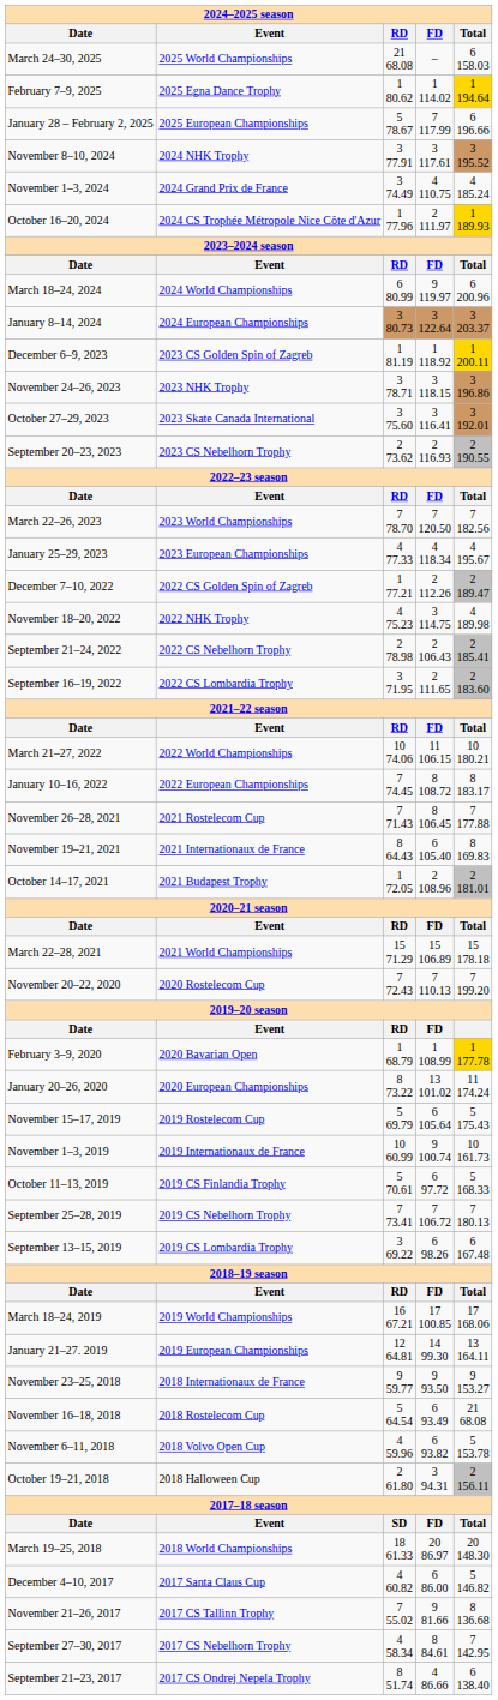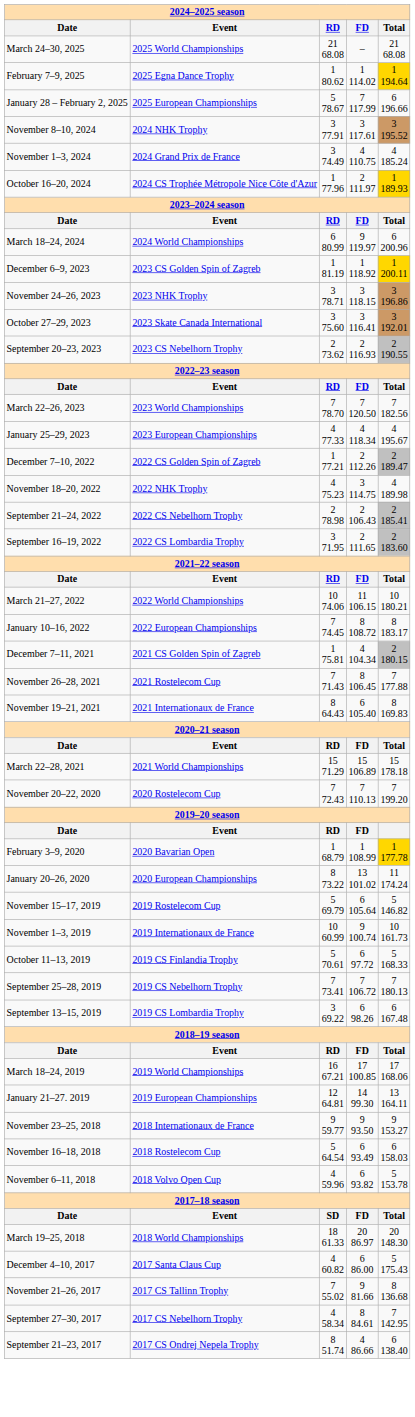 <table class="wikitable">
 <tr>
 <th style="background-color: #ffdead; " colspan=5 align=center><a href='#'><strong>2024–2025 season</strong></a></th>
 </tr>
 <tr>
 <th>Date</th>
 <th>Event</th>
 <th><a href='#'>RD</a></th>
 <th><a href='#'>FD</a></th>
 <th>Total</th>
 </tr>
 <tr>
 <td>March 24–30, 2025</td>
 <td><a href='#'>2025 World Championships</a></td>
 <td align=center>21 <br> 68.08</td>
 <td align=center>–</td>
-<td align=center>6 <br> 158.03</td>
+<td align=center>21 <br> 68.08</td>
 </tr>
 <tr>
 <td>February 7–9, 2025</td>
 <td><a href='#'>2025 Egna Dance Trophy</a></td>
 <td align=center>1 <br> 80.62</td>
 <td align=center>1 <br> 114.02</td>
 <td align=center bgcolor=gold>1 <br> 194.64</td>
 </tr>
 <tr>
 <td>January 28 – February 2, 2025</td>
 <td><a href='#'>2025 European Championships</a></td>
 <td align=center>5 <br> 78.67</td>
 <td align=center>7 <br> 117.99</td>
 <td align=center>6 <br> 196.66</td>
 </tr>
 <tr>
 <td>November 8–10, 2024</td>
 <td><a href='#'>2024 NHK Trophy</a></td>
 <td align=center>3 <br> 77.91</td>
 <td align=center>3 <br> 117.61</td>
 <td align=center bgcolor= cc9966>3 <br> 195.52</td>
 </tr>
 <tr>
 <td>November 1–3, 2024</td>
 <td><a href='#'>2024 Grand Prix de France</a></td>
 <td align=center>3 <br> 74.49</td>
 <td align=center>4 <br>  110.75</td>
 <td align=center>4 <br> 185.24</td>
 </tr>
 <tr>
 <td>October 16–20, 2024</td>
 <td><a href='#'>2024 CS Trophée Métropole Nice Côte d'Azur</a></td>
 <td align=center>1 <br> 77.96</td>
 <td align=center>2 <br>  111.97</td>
 <td align=center bgcolor=gold>1 <br> 189.93</td>
 </tr>
 <tr>
 <th style="background-color: #ffdead; " colspan=5 align=center><a href='#'><strong>2023–2024 season</strong></a></th>
 </tr>
 <tr>
 <th>Date</th>
 <th>Event</th>
 <th><a href='#'>RD</a></th>
 <th><a href='#'>FD</a></th>
 <th>Total</th>
 </tr>
 <tr>
 <td>March 18–24, 2024</td>
 <td><a href='#'>2024 World Championships</a></td>
 <td align=center>6 <br> 80.99</td>
 <td align=center>9 <br> 119.97</td>
 <td align=center>6 <br> 200.96</td>
-</tr>
-<tr>
-<td>January 8–14, 2024</td>
-<td><a href='#'>2024 European Championships</a></td>
-<td align=center bgcolor= cc9966>3 <br> 80.73</td>
-<td align=center bgcolor= cc9966>3 <br> 122.64</td>
-<td align=center bgcolor= cc9966>3 <br> 203.37</td>
 </tr>
 <tr>
 <td>December 6–9, 2023</td>
 <td><a href='#'>2023 CS Golden Spin of Zagreb</a></td>
 <td align=center>1 <br> 81.19</td>
 <td align=center>1 <br> 118.92</td>
 <td align=center bgcolor=gold>1 <br> 200.11</td>
 </tr>
 <tr>
 <td>November 24–26, 2023</td>
 <td><a href='#'>2023 NHK Trophy</a></td>
 <td align=center>3 <br> 78.71</td>
 <td align=center>3 <br> 118.15</td>
 <td align=center bgcolor=cc9966>3 <br> 196.86</td>
 </tr>
 <tr>
 <td>October 27–29, 2023</td>
 <td><a href='#'>2023 Skate Canada International</a></td>
 <td align=center>3 <br> 75.60</td>
 <td align=center>3 <br> 116.41</td>
 <td align=center bgcolor=cc9966>3 <br> 192.01</td>
 </tr>
 <tr>
 <td>September 20–23, 2023</td>
 <td><a href='#'>2023 CS Nebelhorn Trophy</a></td>
 <td align=center>2 <br> 73.62</td>
 <td align=center>2 <br> 116.93</td>
 <td align=center bgcolor=silver>2 <br> 190.55</td>
 </tr>
 <tr>
 <th style="background-color: #ffdead;" colspan=5 align=center><a href='#'>2022–23 season</a></th>
 </tr>
 <tr>
 <th>Date</th>
 <th>Event</th>
 <th><a href='#'>RD</a></th>
 <th><a href='#'>FD</a></th>
 <th>Total</th>
 </tr>
 <tr>
 <td>March 22–26, 2023</td>
 <td><a href='#'>2023 World Championships</a></td>
 <td align=center>7 <br> 78.70</td>
 <td align=center>7 <br> 120.50</td>
 <td align=center>7 <br> 182.56</td>
 </tr>
 <tr>
 <td>January 25–29, 2023</td>
 <td><a href='#'>2023 European Championships</a></td>
 <td align=center>4 <br> 77.33</td>
 <td align=center>4 <br> 118.34</td>
 <td align=center>4 <br> 195.67</td>
 </tr>
 <tr>
 <td>December 7–10, 2022</td>
 <td><a href='#'>2022 CS Golden Spin of Zagreb</a></td>
 <td align=center>1 <br> 77.21</td>
 <td align=center>2 <br> 112.26</td>
 <td align=center bgcolor=silver>2 <br> 189.47</td>
 </tr>
 <tr>
 <td>November 18–20, 2022</td>
 <td><a href='#'>2022 NHK Trophy</a></td>
 <td align=center>4 <br> 75.23</td>
 <td align=center>3 <br> 114.75</td>
 <td align=center>4 <br> 189.98</td>
 </tr>
 <tr>
 <td>September 21–24, 2022</td>
 <td><a href='#'>2022 CS Nebelhorn Trophy</a></td>
 <td align=center>2 <br>	78.98</td>
 <td align=center>2 <br> 106.43</td>
 <td align=center bgcolor=silver>2 <br> 185.41</td>
 </tr>
 <tr>
 <td>September 16–19, 2022</td>
 <td><a href='#'>2022 CS Lombardia Trophy</a></td>
 <td align=center>3 <br> 71.95</td>
 <td align=center>2 <br> 111.65</td>
 <td align=center bgcolor=silver>2 <br> 183.60</td>
 </tr>
 <tr>
 <td style="background-color: #ffdead;" colspan=5 align=center><a href='#'><strong>2021–22 season</strong></a></td>
 </tr>
 <tr>
 <th>Date</th>
 <th>Event</th>
 <th><a href='#'>RD</a></th>
 <th><a href='#'>FD</a></th>
 <th>Total</th>
 </tr>
 <tr>
 <td>March 21–27, 2022</td>
 <td><a href='#'>2022 World Championships</a></td>
 <td align=center>10 <br> 74.06</td>
 <td align=center>11 <br> 106.15</td>
 <td align=center>10 <br> 180.21</td>
 </tr>
 <tr>
 <td>January 10–16, 2022</td>
 <td><a href='#'>2022 European Championships</a></td>
 <td align=center>7 <br> 74.45</td>
 <td align=center>8 <br> 108.72</td>
 <td align=center>8 <br> 183.17</td>
 </tr>
 <tr>
+<td>December 7–11, 2021</td>
+<td><a href='#'>2021 CS Golden Spin of Zagreb</a></td>
+<td align=center>1 <br> 75.81</td>
+<td align=center>4 <br> 104.34</td>
+<td align=center bgcolor=silver>2 <br> 180.15</td>
+</tr>
+<tr>
 <td>November 26–28, 2021</td>
 <td><a href='#'>2021 Rostelecom Cup</a></td>
 <td align=center>7 <br> 71.43</td>
 <td align=center>8 <br> 106.45</td>
 <td align=center>7 <br> 177.88</td>
 </tr>
 <tr>
 <td>November 19–21, 2021</td>
 <td><a href='#'>2021 Internationaux de France</a></td>
 <td align=center>8 <br> 64.43</td>
 <td align=center>6 <br> 105.40</td>
 <td align=center>8 <br> 169.83</td>
-</tr>
-<tr>
-<td>October 14–17, 2021</td>
-<td><a href='#'>2021 Budapest Trophy</a></td>
-<td align=center>1 <br> 72.05</td>
-<td align=center>2 <br> 108.96</td>
-<td align=center bgcolor=silver>2 <br> 181.01</td>
 </tr>
 <tr>
 <th style="background-color: #ffdead;" colspan=5 align=center><a href='#'>2020–21 season</a></th>
 </tr>
 <tr>
 <th>Date</th>
 <th>Event</th>
 <th>RD</th>
 <th>FD</th>
 <th>Total</th>
 </tr>
 <tr>
 <td>March 22–28, 2021</td>
 <td><a href='#'>2021 World Championships</a></td>
 <td align=center>15 <br> 71.29</td>
 <td align=center>15 <br> 106.89</td>
 <td align=center>15 <br> 178.18</td>
 </tr>
 <tr>
 <td>November 20–22, 2020</td>
 <td><a href='#'>2020 Rostelecom Cup</a></td>
 <td align=center>7 <br> 72.43</td>
 <td align=center>7 <br> 110.13</td>
 <td align=center>7 <br> 199.20</td>
 </tr>
 <tr>
 <th style="background-color: #ffdead;" colspan=5 align=center><a href='#'>2019–20 season</a></th>
 </tr>
 <tr>
 <th>Date</th>
 <th>Event</th>
 <th>RD</th>
 <th>FD</th>
 <th Total></th>
 </tr>
 <tr>
 <td>February 3–9, 2020</td>
 <td><a href='#'>2020 Bavarian Open</a></td>
 <td align=center>1 <br> 68.79</td>
 <td align=center>1 <br> 108.99</td>
 <td align=center bgcolor=gold>1 <br> 177.78</td>
 </tr>
 <tr>
 <td>January 20–26, 2020</td>
 <td><a href='#'>2020 European Championships</a></td>
 <td align=center>8 <br>	73.22</td>
 <td align=center>13 <br> 101.02</td>
 <td align=center>11 <br> 174.24</td>
 </tr>
 <tr>
 <td>November 15–17, 2019</td>
 <td><a href='#'>2019 Rostelecom Cup</a></td>
 <td align=center>5 <br> 69.79</td>
 <td align=center>6 <br> 105.64</td>
-<td align=center>5 <br> 175.43</td>
+<td align=center>5 <br> 146.82</td>
 </tr>
 <tr>
 <td>November 1–3, 2019</td>
 <td><a href='#'>2019 Internationaux de France</a></td>
 <td align=center>10 <br> 60.99</td>
 <td align=center>9 <br> 100.74</td>
 <td align=center>10 <br> 161.73</td>
 </tr>
 <tr>
 <td>October 11–13, 2019</td>
 <td><a href='#'>2019 CS Finlandia Trophy</a></td>
 <td align=center>5 <br> 70.61</td>
 <td align=center>6 <br> 97.72</td>
 <td align=center>5 <br> 168.33</td>
 </tr>
 <tr>
 <td>September 25–28, 2019</td>
 <td><a href='#'>2019 CS Nebelhorn Trophy</a></td>
 <td align=center>7 <br> 73.41</td>
 <td align=center>7 <br> 106.72</td>
 <td align=center>7 <br> 180.13</td>
 </tr>
 <tr>
 <td>September 13–15, 2019</td>
 <td><a href='#'>2019 CS Lombardia Trophy</a></td>
 <td align=center>3 <br> 69.22</td>
 <td align=center>6 <br> 98.26</td>
 <td align=center>6 <br> 167.48</td>
 </tr>
 <tr>
 <th style="background-color: #ffdead;" colspan=5 align=center><a href='#'>2018–19 season</a></th>
 </tr>
 <tr>
 <th>Date</th>
 <th>Event</th>
 <th>RD</th>
 <th>FD</th>
 <th>Total</th>
 </tr>
 <tr>
 <td>March 18–24, 2019</td>
 <td><a href='#'>2019 World Championships</a></td>
 <td align=center>16 <br> 67.21</td>
 <td align=center>17 <br> 100.85</td>
 <td align=center>17 <br> 168.06</td>
 </tr>
 <tr>
 <td>January 21–27. 2019</td>
 <td><a href='#'>2019 European Championships</a></td>
 <td align=center>12 <br> 64.81</td>
 <td align=center>14 <br> 99.30</td>
 <td align=center>13 <br> 164.11</td>
 </tr>
 <tr>
 <td>November 23–25, 2018</td>
 <td><a href='#'>2018 Internationaux de France</a></td>
 <td align=center>9 <br> 59.77</td>
 <td align=center>9 <br> 93.50</td>
 <td align=center>9 <br> 153.27</td>
 </tr>
 <tr>
 <td>November 16–18, 2018</td>
 <td><a href='#'>2018 Rostelecom Cup</a></td>
 <td align=center>5 <br> 64.54</td>
 <td align=center>6 <br> 93.49</td>
-<td align=center>21 <br> 68.08</td>
+<td align=center>6 <br> 158.03</td>
 </tr>
 <tr>
 <td>November 6–11, 2018</td>
 <td><a href='#'>2018 Volvo Open Cup</a></td>
 <td align=center>4 <br> 59.96</td>
 <td align=center>6 <br> 93.82</td>
 <td align=center>5 <br> 153.78</td>
-</tr>
-<tr>
-<td>October 19–21, 2018</td>
-<td>2018 Halloween Cup</td>
-<td align=center>2 <br> 61.80</td>
-<td align=center>3 <br> 94.31</td>
-<td align=center bgcolor=silver>2 <br> 156.11</td>
 </tr>
 <tr>
 <th style="background-color: #ffdead;" colspan=5 align=center><a href='#'>2017–18 season</a></th>
 </tr>
 <tr>
 <th>Date</th>
 <th>Event</th>
 <th>SD</th>
 <th>FD</th>
 <th>Total</th>
 </tr>
 <tr>
 <td>March 19–25, 2018</td>
 <td><a href='#'>2018 World Championships</a></td>
 <td align=center>18 <br> 61.33</td>
 <td align=center>20 <br> 86.97</td>
 <td align=center>20 <br> 148.30</td>
 </tr>
 <tr>
 <td>December 4–10, 2017</td>
 <td><a href='#'>2017 Santa Claus Cup</a></td>
 <td align=center>4 <br> 60.82</td>
 <td align=center>6 <br> 86.00</td>
-<td align=center>5 <br> 146.82</td>
+<td align=center>5 <br> 175.43</td>
 </tr>
 <tr>
 <td>November 21–26, 2017</td>
 <td><a href='#'>2017 CS Tallinn Trophy</a></td>
 <td align=center>7 <br> 55.02</td>
 <td align=center>9 <br> 81.66</td>
 <td align=center>8 <br> 136.68</td>
 </tr>
 <tr>
 <td>September 27–30, 2017</td>
 <td><a href='#'>2017 CS Nebelhorn Trophy</a></td>
 <td align=center>4 <br> 58.34</td>
 <td align=center>8 <br> 84.61</td>
 <td align=center>7 <br> 142.95</td>
 </tr>
 <tr>
 <td>September 21–23, 2017</td>
 <td><a href='#'>2017 CS Ondrej Nepela Trophy</a></td>
 <td align=center>8 <br> 51.74</td>
 <td align=center>4 <br> 86.66</td>
 <td align=center>6 <br> 138.40</td>
 </tr>
 </table>
